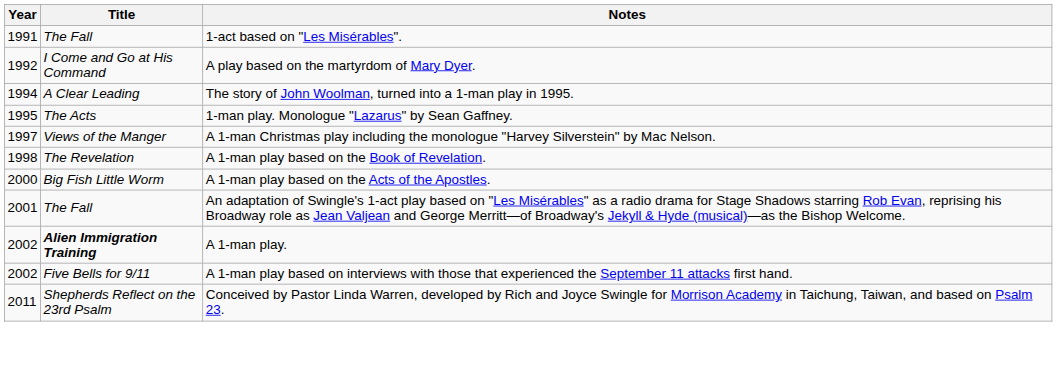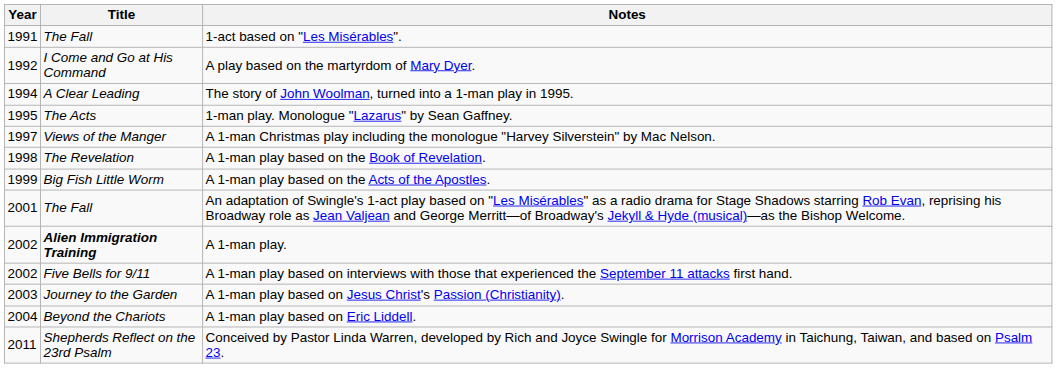 <table class="wikitable sortable">
 <tr>
 <th>Year</th>
 <th>Title</th>
 <th>Notes</th>
 </tr>
 <tr>
 <td>1991</td>
 <td><em>The Fall</em></td>
 <td>1-act based on "<a href='#'>Les Misérables</a>".</td>
 </tr>
 <tr>
 <td>1992</td>
 <td><em>I Come and Go at His Command</em></td>
 <td>A play based on the martyrdom of <a href='#'>Mary Dyer</a>.</td>
 </tr>
 <tr>
 <td>1994</td>
 <td><em>A Clear Leading</em></td>
 <td>The story of <a href='#'>John Woolman</a>, turned into a 1-man play in 1995.</td>
 </tr>
 <tr>
 <td>1995</td>
 <td><em>The Acts</em></td>
 <td>1-man play. Monologue "<a href='#'>Lazarus</a>" by Sean Gaffney.</td>
 </tr>
 <tr>
 <td>1997</td>
 <td><em>Views of the Manger</em></td>
 <td>A 1-man Christmas play including the monologue "Harvey Silverstein" by Mac Nelson.</td>
 </tr>
 <tr>
 <td>1998</td>
 <td><em>The Revelation</em></td>
 <td>A 1-man play based on the <a href='#'>Book of Revelation</a>.</td>
 </tr>
 <tr>
-<td>2000</td>
+<td>1999</td>
 <td><em>Big Fish Little Worm</em></td>
 <td>A 1-man play based on the <a href='#'>Acts of the Apostles</a>.</td>
 </tr>
 <tr>
 <td>2001</td>
 <td><em>The Fall</em></td>
 <td>An adaptation of Swingle's 1-act play based on "<a href='#'>Les Misérables</a>" as a radio drama for Stage Shadows starring <a href='#'>Rob Evan</a>, reprising his Broadway role as <a href='#'>Jean Valjean</a> and George Merritt—of Broadway's <a href='#'>Jekyll & Hyde (musical)</a>—as the Bishop Welcome.</td>
 </tr>
 <tr>
 <td>2002</td>
 <td><strong><em>Alien Immigration Training</em></strong></td>
 <td>A 1-man play.</td>
 </tr>
 <tr>
 <td>2002</td>
 <td><em>Five Bells for 9/11</em></td>
 <td>A 1-man play based on interviews with those that experienced the <a href='#'>September 11 attacks</a> first hand.</td>
 </tr>
 <tr>
+<td>2003</td>
+<td><em>Journey to the Garden</em></td>
+<td>A 1-man play based on <a href='#'>Jesus Christ</a>'s <a href='#'>Passion (Christianity)</a>.</td>
+</tr>
+<tr>
+<td>2004</td>
+<td><em>Beyond the Chariots</em></td>
+<td>A 1-man play based on <a href='#'>Eric Liddell</a>.</td>
+</tr>
+<tr>
 <td>2011</td>
 <td><em>Shepherds Reflect on the 23rd Psalm</em></td>
 <td>Conceived by Pastor Linda Warren, developed by Rich and Joyce Swingle for <a href='#'>Morrison Academy</a> in Taichung, Taiwan, and based on <a href='#'>Psalm 23</a>.</td>
 </tr>
 </table>
